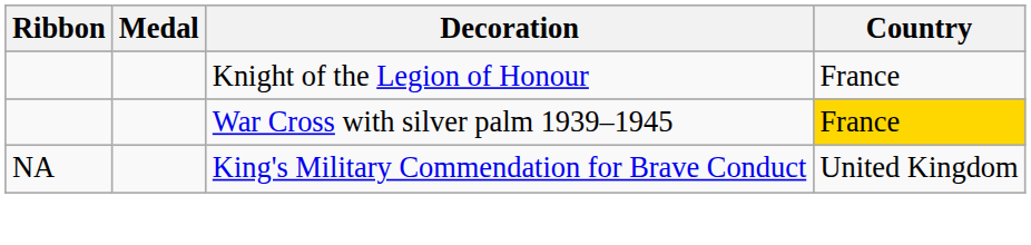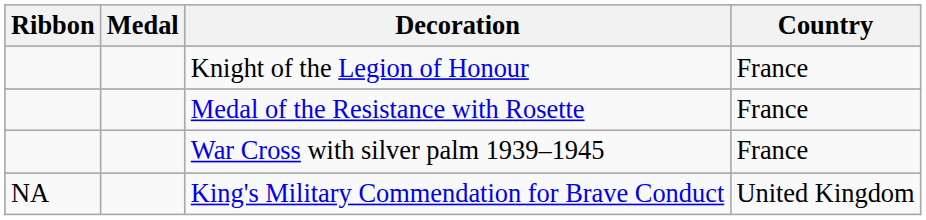 <table class="wikitable" style="margin: 1em auto 1em auto;">
 <tr>
 <th>Ribbon</th>
 <th>Medal</th>
 <th>Decoration</th>
 <th>Country</th>
 </tr>
 <tr>
 <td></td>
 <td><div> </div></td>
 <td><div>Knight of the <a href='#'>Legion of Honour</a></div></td>
 <td><div>France </div></td>
 </tr>
 <tr>
 <td></td>
+<td><div>  </div></td>
+<td><div><a href='#'>Medal of the Resistance with Rosette</a> </div></td>
+<td><div>France </div></td>
+</tr>
+<tr>
+<td></td>
 <td><div> </div></td>
 <td><div><a href='#'>War Cross</a> with silver palm 1939–1945 </div></td>
-<td style="background: gold;"><div>France </div></td>
+<td><div>France </div></td>
 </tr>
 <tr>
 <td><div> NA </div></td>
 <td></td>
 <td><a href='#'>King's Military Commendation for Brave Conduct</a></td>
 <td>United Kingdom</td>
 </tr>
 </table>
